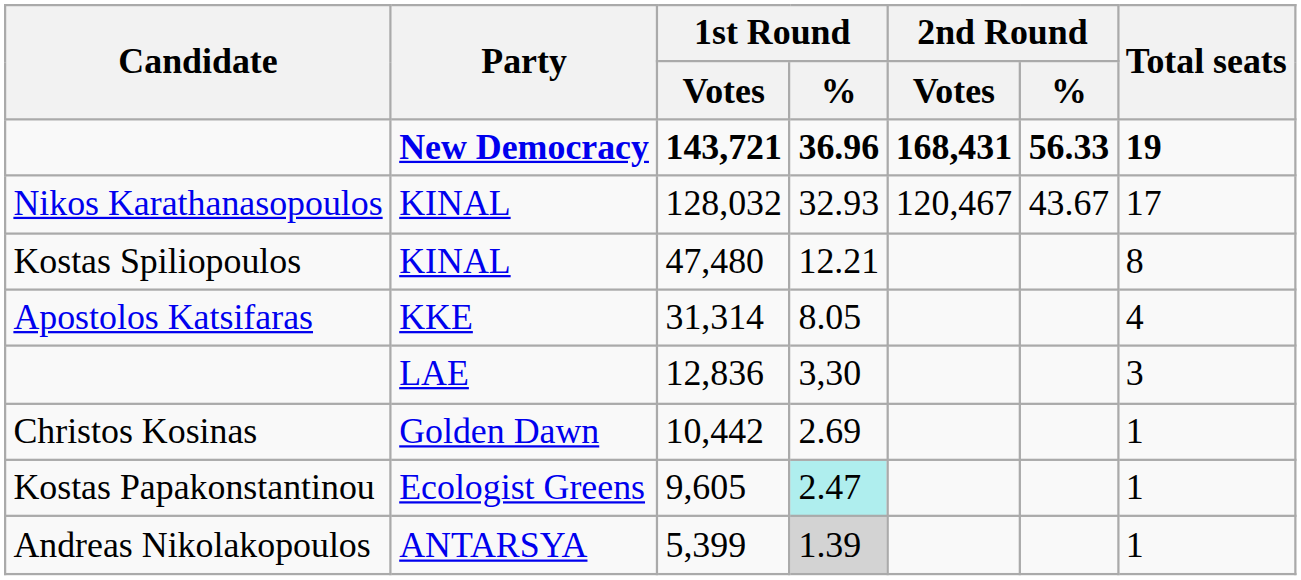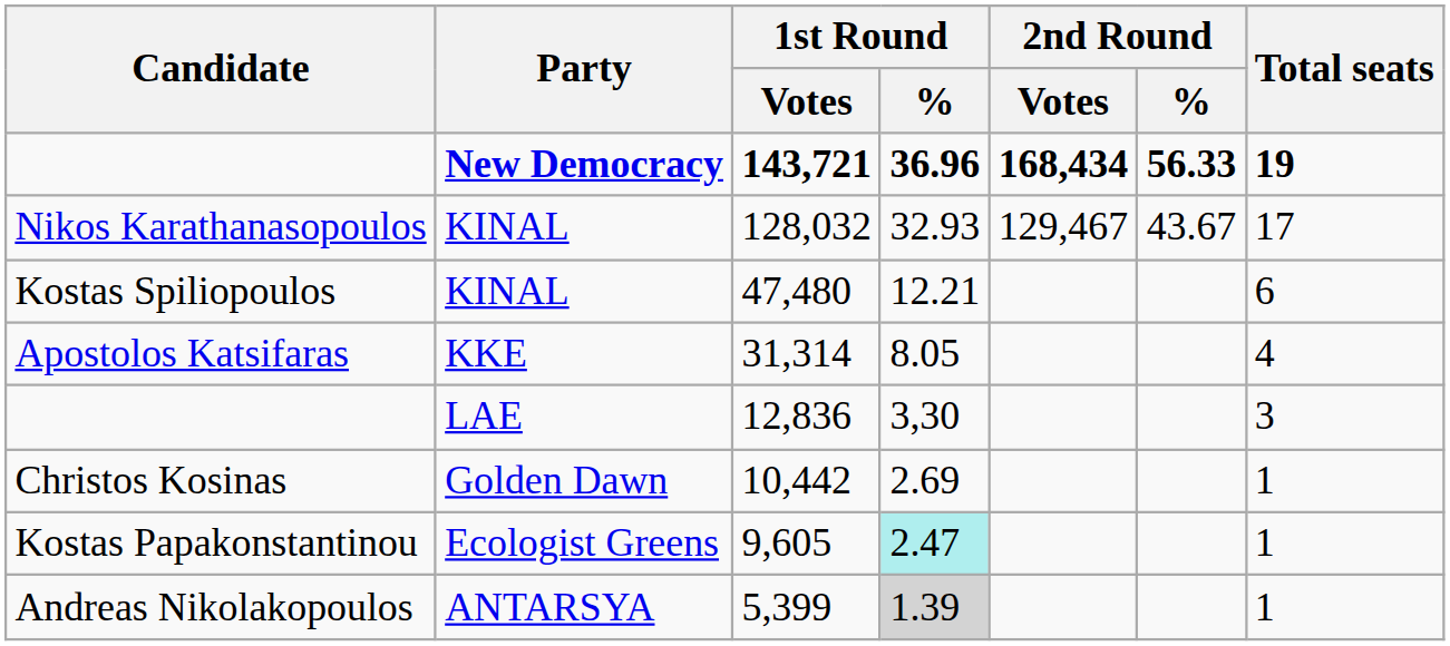 <table class=wikitable>
 <tr>
 <th rowspan=2>Candidate</th>
 <th rowspan=2>Party</th>
 <th colspan=2>1st Round</th>
 <th colspan=2>2nd Round</th>
 <th rowspan=2>Total seats</th>
 </tr>
 <tr>
 <th>Votes</th>
 <th>%</th>
 <th>Votes</th>
 <th>%</th>
 </tr>
 <tr style="font-weight: bold">
 <td><strong></strong></td>
 <td><strong><a href='#'>New Democracy</a></strong></td>
 <td>143,721</td>
 <td>36.96</td>
-<td><strong>168,431</strong></td>
+<td><strong>168,434</strong></td>
 <td><strong>56.33</strong></td>
 <td><strong>19</strong></td>
 </tr>
 <tr>
 <td><a href='#'>Nikos Karathanasopoulos</a></td>
 <td><a href='#'>KINAL</a></td>
 <td>128,032</td>
 <td>32.93</td>
-<td>120,467</td>
+<td>129,467</td>
 <td>43.67</td>
 <td>17</td>
 </tr>
 <tr>
 <td>Kostas Spiliopoulos</td>
 <td><a href='#'>KINAL</a></td>
 <td>47,480</td>
 <td>12.21</td>
 <td></td>
 <td></td>
-<td>8</td>
+<td>6</td>
 </tr>
 <tr>
 <td><a href='#'>Apostolos Katsifaras</a></td>
 <td><a href='#'>KKE</a></td>
 <td>31,314</td>
 <td>8.05</td>
 <td></td>
 <td></td>
 <td>4</td>
 </tr>
 <tr>
 <td></td>
 <td><a href='#'>LAE</a></td>
 <td>12,836</td>
 <td>3,30</td>
 <td></td>
 <td></td>
 <td>3</td>
 </tr>
 <tr>
 <td>Christos Kosinas</td>
 <td><a href='#'>Golden Dawn</a></td>
 <td>10,442</td>
 <td>2.69</td>
 <td></td>
 <td></td>
 <td>1</td>
 </tr>
 <tr>
 <td>Kostas Papakonstantinou</td>
 <td><a href='#'>Ecologist Greens</a></td>
 <td>9,605</td>
 <td style="background: paleturquoise;">2.47</td>
 <td></td>
 <td></td>
 <td>1</td>
 </tr>
 <tr>
 <td>Andreas Nikolakopoulos</td>
 <td><a href='#'>ANTARSYA</a></td>
 <td>5,399</td>
 <td style="background: lightgrey;">1.39</td>
 <td></td>
 <td></td>
 <td>1</td>
 </tr>
 </table>
